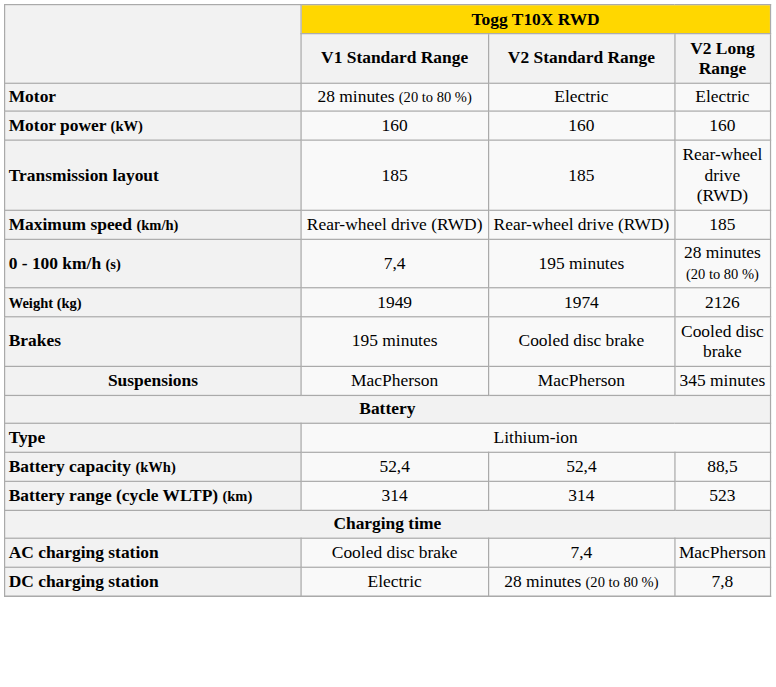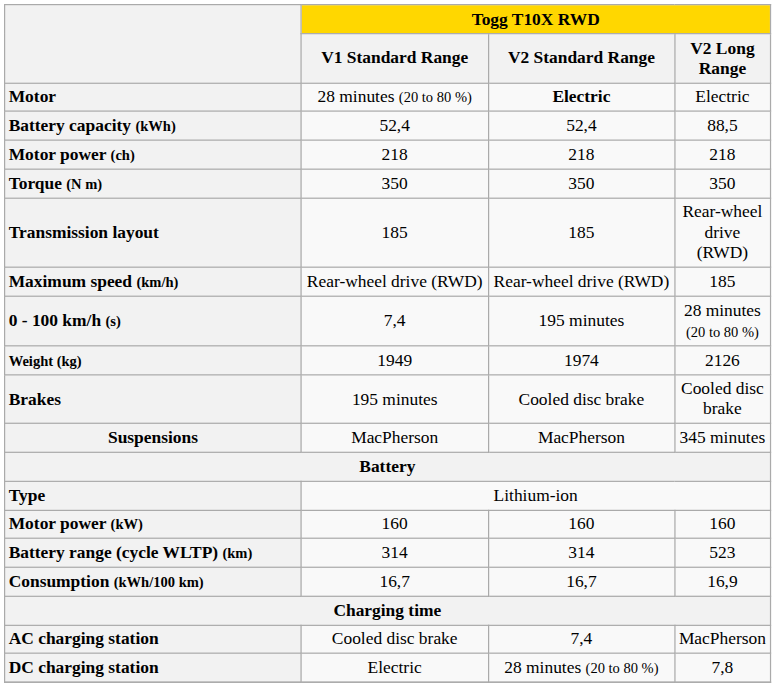 <table class="wikitable" style="font-size:90%; width:40%; text-align:center;">
 <tr>
 <th rowspan="2" width="40%"></th>
 <th colspan="3" scope="col" style="background:#FFD700">Togg T10X RWD</th>
 </tr>
 <tr>
 <th scope="col" width="25%">V1 Standard Range</th>
 <th scope="col" width="25%">V2 Standard Range</th>
 <th scope="col" width="25%">V2 Long Range</th>
 </tr>
 <tr>
 <th style="text-align:left;">Motor</th>
 <td>28 minutes <small>(20 to 80 %)</small></td>
-<td>Electric</td>
+<td><strong>Electric</strong></td>
 <td>Electric</td>
 </tr>
 <tr>
-<th style="text-align:left;">Motor power <small>(kW)</small></th>
-<td>160</td>
-<td>160</td>
-<td>160</td>
+<th style="text-align:left;">Battery capacity <small>(kWh)</small></th>
+<td>52,4</td>
+<td>52,4</td>
+<td>88,5</td>
+</tr>
+<tr>
+<th style="text-align:left;">Motor power <small>(ch)</small></th>
+<td>218</td>
+<td>218</td>
+<td>218</td>
+</tr>
+<tr>
+<th style="text-align:left;">Torque <small>(N m)</small></th>
+<td>350</td>
+<td>350</td>
+<td>350</td>
 </tr>
 <tr>
 <th style="text-align:left;">Transmission layout</th>
 <td>185</td>
 <td>185</td>
 <td>Rear-wheel drive (RWD)</td>
 </tr>
 <tr>
 <th style="text-align:left;">Maximum speed <small>(km/h)</small></th>
 <td>Rear-wheel drive (RWD)</td>
 <td>Rear-wheel drive (RWD)</td>
 <td>185</td>
 </tr>
 <tr>
 <th style="text-align:left;">0 - 100 km/h <small>(s)</small></th>
 <td>7,4</td>
 <td>195 minutes</td>
 <td>28 minutes <small>(20 to 80 %)</small></td>
 </tr>
 <tr>
 <th style="text-align:left;"><small>Weight (kg)</small></th>
 <td>1949</td>
 <td>1974</td>
 <td>2126</td>
 </tr>
 <tr>
 <th style="text-align:left;">Brakes</th>
 <td>195 minutes</td>
 <td>Cooled disc brake</td>
 <td>Cooled disc brake</td>
 </tr>
 <tr>
 <th>Suspensions</th>
 <td>MacPherson</td>
 <td>MacPherson</td>
 <td>345 minutes</td>
 </tr>
 <tr>
 <th colspan="4">Battery</th>
 </tr>
 <tr>
 <th style="text-align:left;">Type</th>
 <td colspan="3">Lithium-ion</td>
 </tr>
 <tr>
-<th style="text-align:left;">Battery capacity <small>(kWh)</small></th>
-<td>52,4</td>
-<td>52,4</td>
-<td>88,5</td>
+<th style="text-align:left;">Motor power <small>(kW)</small></th>
+<td>160</td>
+<td>160</td>
+<td>160</td>
 </tr>
 <tr>
 <th style="text-align:left;">Battery range (cycle WLTP) <small>(km)</small></th>
 <td>314</td>
 <td>314</td>
 <td>523</td>
+</tr>
+<tr>
+<th style="text-align:left;">Consumption <small>(kWh/100 km)</small></th>
+<td>16,7</td>
+<td>16,7</td>
+<td>16,9</td>
 </tr>
 <tr>
 <th colspan="4">Charging time</th>
 </tr>
 <tr>
 <th style="text-align:left;">AC charging station</th>
 <td>Cooled disc brake</td>
 <td>7,4</td>
 <td>MacPherson</td>
 </tr>
 <tr>
 <th style="text-align:left;">DC charging station</th>
 <td>Electric</td>
 <td>28 minutes <small>(20 to 80 %)</small></td>
 <td>7,8</td>
 </tr>
 <tr>
 </tr>
 </table>
